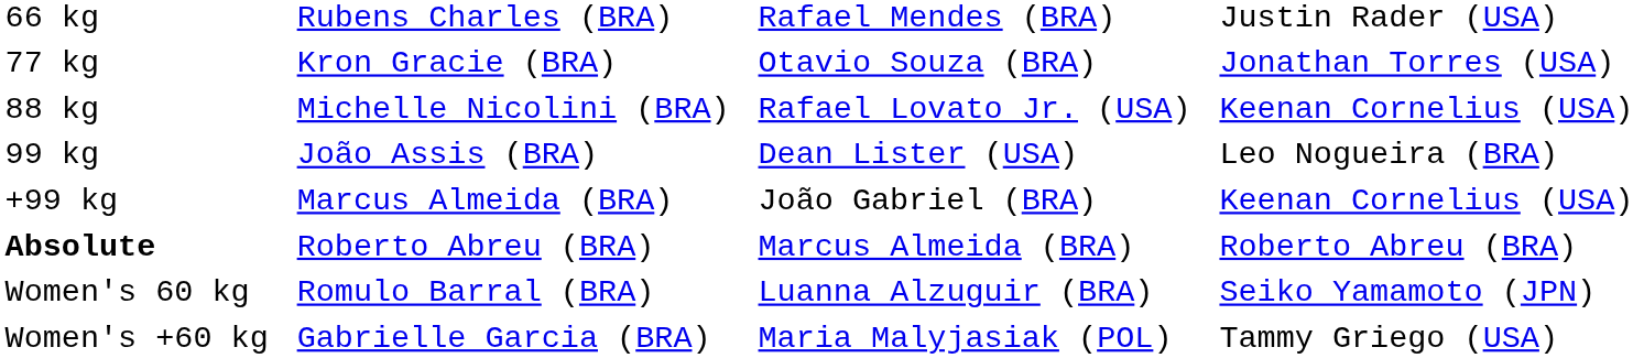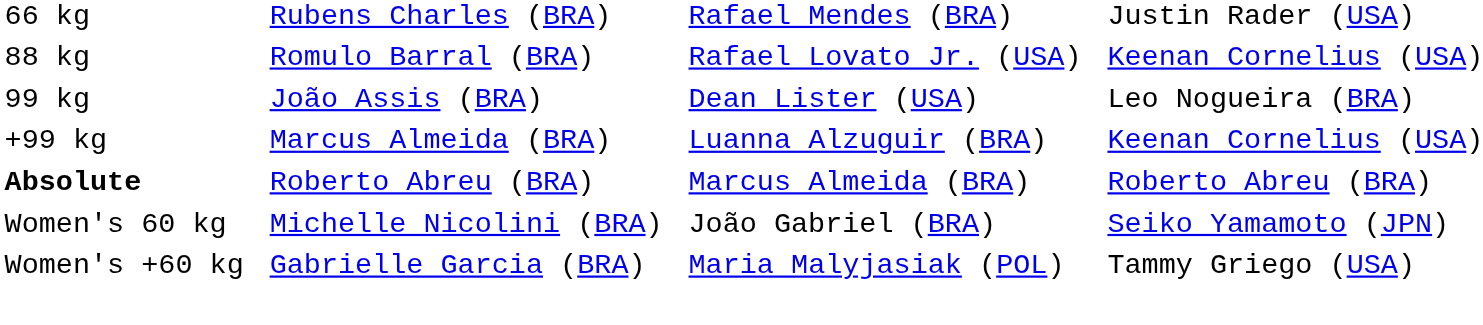 <table>
 <tr>
 <td>66 kg</td>
 <td> <a href='#'>Rubens Charles</a> <span>(<a href='#'>BRA</a>)</span></td>
 <td> <a href='#'>Rafael Mendes</a> <span>(<a href='#'>BRA</a>)</span></td>
 <td> Justin Rader <span>(<a href='#'>USA</a>)</span></td>
 </tr>
 <tr>
-<td>77 kg</td>
-<td> <a href='#'>Kron Gracie</a> <span>(<a href='#'>BRA</a>)</span></td>
-<td> <a href='#'>Otavio Souza</a> <span>(<a href='#'>BRA</a>)</span></td>
-<td> <a href='#'>Jonathan Torres</a> <span>(<a href='#'>USA</a>)</span></td>
-</tr>
-<tr>
 <td>88 kg</td>
-<td> <a href='#'>Michelle Nicolini</a> <span>(<a href='#'>BRA</a>)</span></td>
+<td> <a href='#'>Romulo Barral</a> <span>(<a href='#'>BRA</a>)</span></td>
 <td> <a href='#'>Rafael Lovato Jr.</a> <span>(<a href='#'>USA</a>)</span></td>
 <td> <a href='#'>Keenan Cornelius</a> <span>(<a href='#'>USA</a>)</span></td>
 </tr>
 <tr>
 <td>99 kg</td>
 <td> <a href='#'>João Assis</a> <span>(<a href='#'>BRA</a>)</span></td>
 <td> <a href='#'>Dean Lister</a> <span>(<a href='#'>USA</a>)</span></td>
 <td> Leo Nogueira <span>(<a href='#'>BRA</a>)</span></td>
 </tr>
 <tr>
 <td>+99 kg</td>
 <td> <a href='#'>Marcus Almeida</a> <span>(<a href='#'>BRA</a>)</span></td>
-<td> João Gabriel <span>(<a href='#'>BRA</a>)</span></td>
+<td> <a href='#'>Luanna Alzuguir</a> <span>(<a href='#'>BRA</a>)</span></td>
 <td> <a href='#'>Keenan Cornelius</a> <span>(<a href='#'>USA</a>)</span></td>
 </tr>
 <tr>
 <td><strong>Absolute</strong></td>
 <td> <a href='#'>Roberto Abreu</a> <span>(<a href='#'>BRA</a>)</span></td>
 <td> <a href='#'>Marcus Almeida</a> <span>(<a href='#'>BRA</a>)</span></td>
 <td> <a href='#'>Roberto Abreu</a> <span>(<a href='#'>BRA</a>)</span></td>
 </tr>
 <tr>
 <td>Women's 60 kg</td>
-<td> <a href='#'>Romulo Barral</a> <span>(<a href='#'>BRA</a>)</span></td>
-<td> <a href='#'>Luanna Alzuguir</a> <span>(<a href='#'>BRA</a>)</span></td>
+<td> <a href='#'>Michelle Nicolini</a> <span>(<a href='#'>BRA</a>)</span></td>
+<td> João Gabriel <span>(<a href='#'>BRA</a>)</span></td>
 <td> <a href='#'>Seiko Yamamoto</a> <span>(<a href='#'>JPN</a>)</span></td>
 </tr>
 <tr>
 <td>Women's +60 kg</td>
 <td> <a href='#'>Gabrielle Garcia</a> <span>(<a href='#'>BRA</a>)</span></td>
 <td> <a href='#'>Maria Malyjasiak</a> <span>(<a href='#'>POL</a>)</span></td>
 <td> Tammy Griego <span>(<a href='#'>USA</a>)</span></td>
 </tr>
 <tr>
 </tr>
 </table>
